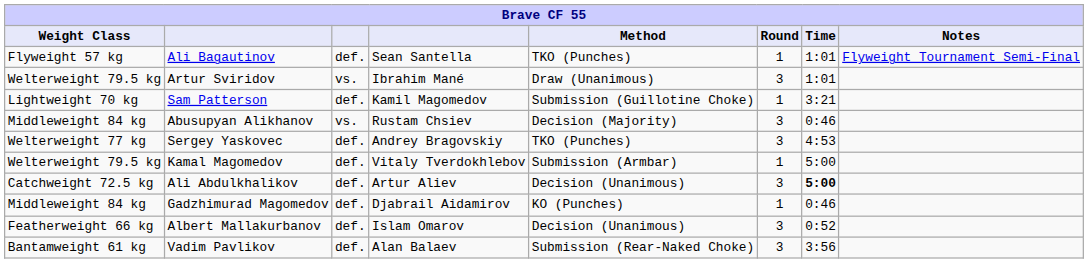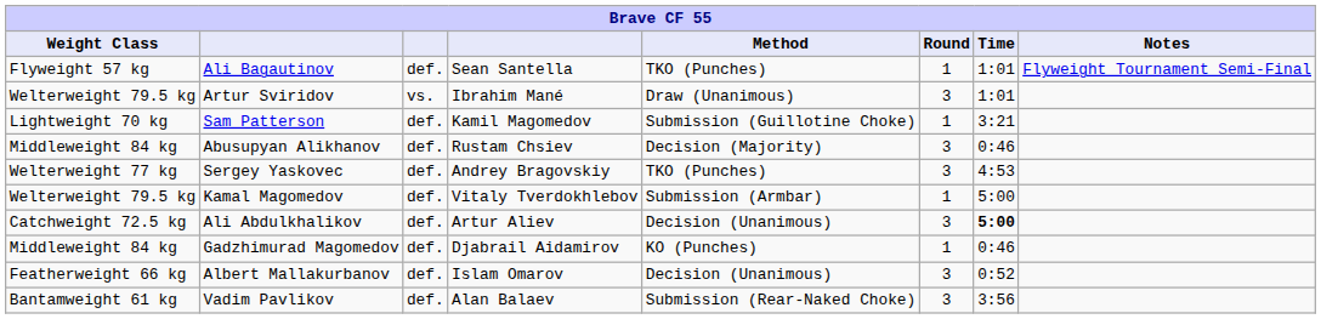 <table class="wikitable" style="font-size: 80%;">
 <tr>
 <th colspan="8" style="background-color: #ccf; color: #000080; text-align: center;">Brave CF 55</th>
 </tr>
 <tr>
 <th colspan="1" style="background-color: #E6E8FA; color: #000000; text-align: center;">Weight Class</th>
 <th colspan="1" style="background-color: #E6E8FA; color: #000000; text-align: center;"></th>
 <th colspan="1" style="background-color: #E6E8FA; color: #000000; text-align: center;"></th>
 <th colspan="1" style="background-color: #E6E8FA; color: #000000; text-align: center;"></th>
 <th colspan="1" style="background-color: #E6E8FA; color: #000000; text-align: center;">Method</th>
 <th colspan="1" style="background-color: #E6E8FA; color: #000000; text-align: center;">Round</th>
 <th colspan="1" style="background-color: #E6E8FA; color: #000000; text-align: center;">Time</th>
 <th colspan="1" style="background-color: #E6E8FA; color: #000000; text-align: center;">Notes</th>
 </tr>
 <tr>
 <td>Flyweight 57 kg</td>
 <td> <a href='#'>Ali Bagautinov</a></td>
 <td>def.</td>
 <td> Sean Santella</td>
 <td>TKO (Punches)</td>
 <td align=center>1</td>
 <td align=center>1:01</td>
 <td><a href='#'>Flyweight Tournament Semi-Final</a></td>
 </tr>
 <tr>
 <td>Welterweight 79.5 kg</td>
 <td> Artur Sviridov</td>
 <td>vs.</td>
 <td> Ibrahim Mané</td>
 <td>Draw (Unanimous)</td>
 <td align=center>3</td>
 <td align=center>1:01</td>
 <td></td>
 </tr>
 <tr>
 <td>Lightweight 70 kg</td>
 <td> <a href='#'>Sam Patterson</a></td>
 <td>def.</td>
 <td> Kamil Magomedov</td>
 <td>Submission (Guillotine Choke)</td>
 <td align=center>1</td>
 <td align=center>3:21</td>
 <td></td>
 </tr>
 <tr>
 <td>Middleweight 84 kg</td>
 <td> Abusupyan Alikhanov</td>
-<td>vs.</td>
+<td>def.</td>
 <td> Rustam Chsiev</td>
 <td>Decision (Majority)</td>
 <td align=center>3</td>
 <td align=center>0:46</td>
 <td></td>
 </tr>
 <tr>
 <td>Welterweight 77 kg</td>
 <td> Sergey Yaskovec</td>
 <td>def.</td>
 <td> Andrey Bragovskiy</td>
 <td>TKO (Punches)</td>
 <td align=center>3</td>
 <td align=center>4:53</td>
 <td></td>
 </tr>
 <tr>
 <td>Welterweight 79.5 kg</td>
 <td> Kamal Magomedov</td>
 <td>def.</td>
 <td> Vitaly Tverdokhlebov</td>
 <td>Submission (Armbar)</td>
 <td align=center>1</td>
 <td align=center>5:00</td>
 <td></td>
 </tr>
 <tr>
 <td>Catchweight 72.5 kg</td>
 <td> Ali Abdulkhalikov</td>
 <td>def.</td>
 <td> Artur Aliev</td>
 <td>Decision (Unanimous)</td>
 <td align=center>3</td>
 <td align=center><strong>5:00</strong></td>
 <td></td>
 </tr>
 <tr>
 <td>Middleweight 84 kg</td>
 <td> Gadzhimurad Magomedov</td>
 <td>def.</td>
 <td> Djabrail Aidamirov</td>
 <td>KO (Punches)</td>
 <td align=center>1</td>
 <td align=center>0:46</td>
 <td></td>
 </tr>
 <tr>
 <td>Featherweight 66 kg</td>
 <td> Albert Mallakurbanov</td>
 <td>def.</td>
 <td> Islam Omarov</td>
 <td>Decision (Unanimous)</td>
 <td align=center>3</td>
 <td align=center>0:52</td>
 <td></td>
 </tr>
 <tr>
 <td>Bantamweight 61 kg</td>
 <td> Vadim Pavlikov</td>
 <td>def.</td>
 <td> Alan Balaev</td>
 <td>Submission (Rear-Naked Choke)</td>
 <td align=center>3</td>
 <td align=center>3:56</td>
 <td></td>
 </tr>
 </table>
